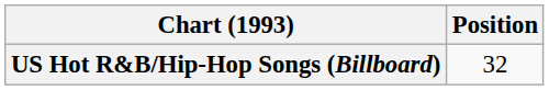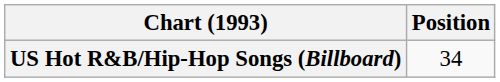 <table class="wikitable sortable plainrowheaders" style="text-align:center">
 <tr>
 <th>Chart (1993)</th>
 <th>Position</th>
 </tr>
 <tr>
 <th scope="row">US Hot R&B/Hip-Hop Songs (<em>Billboard</em>)</th>
-<td style="text-align:center;">32</td>
+<td style="text-align:center;">34</td>
 </tr>
 </table>
